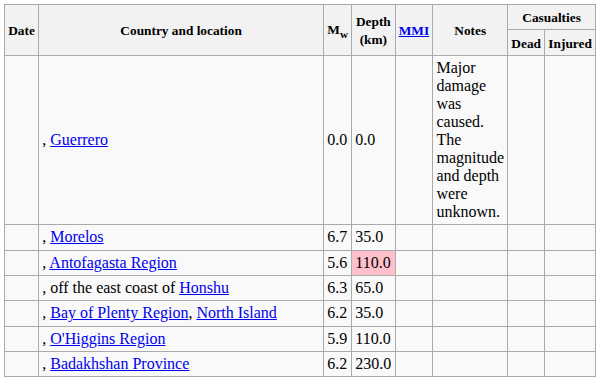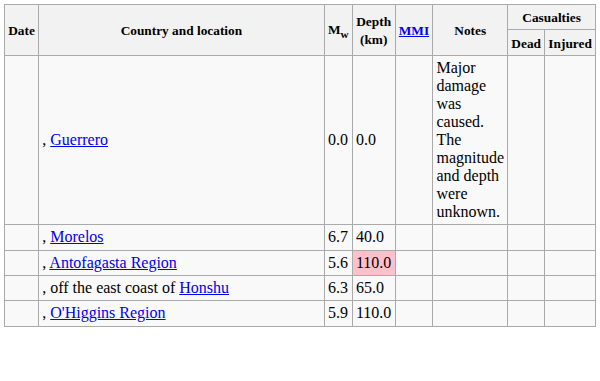 <table class="wikitable sortable sort-under" style="border:1px black; margin-left:1em;">
 <tr>
 <th rowspan="2"><small>Date</small></th>
 <th rowspan="2" style="width: 310px"><small>Country and location</small></th>
 <th rowspan="2"><small>M<sub>w</sub></small></th>
 <th rowspan="2"><small>Depth (km)</small></th>
 <th rowspan="2"><small><a href='#'>MMI</a></small></th>
 <th rowspan="2" class="unsortable"><small>Notes</small></th>
 <th colspan="2"><small>Casualties</small></th>
 </tr>
 <tr>
 <th><small>Dead</small></th>
 <th><small>Injured</small></th>
 </tr>
 <tr>
 <td></td>
 <td>, <a href='#'>Guerrero</a></td>
 <td>0.0</td>
 <td>0.0</td>
 <td></td>
 <td>Major damage was caused. The magnitude and depth were unknown.</td>
 <td></td>
 <td></td>
 </tr>
 <tr>
 <td></td>
 <td>, <a href='#'>Morelos</a></td>
 <td>6.7</td>
-<td>35.0</td>
+<td>40.0</td>
 <td></td>
 <td></td>
 <td></td>
 <td></td>
 </tr>
 <tr>
 <td></td>
 <td>, <a href='#'>Antofagasta Region</a></td>
 <td>5.6</td>
 <td style="background: pink;">110.0</td>
 <td></td>
 <td></td>
 <td></td>
 <td></td>
 </tr>
 <tr>
 <td></td>
 <td>, off the east coast of <a href='#'>Honshu</a></td>
 <td>6.3</td>
 <td>65.0</td>
 <td></td>
 <td></td>
 <td></td>
 <td></td>
 </tr>
 <tr>
 <td></td>
-<td>, <a href='#'>Bay of Plenty Region</a>, <a href='#'>North Island</a></td>
-<td>6.2</td>
-<td>35.0</td>
-<td></td>
-<td></td>
-<td></td>
-<td></td>
-</tr>
-<tr>
-<td></td>
 <td>, <a href='#'>O'Higgins Region</a></td>
 <td>5.9</td>
 <td>110.0</td>
 <td></td>
 <td></td>
 <td></td>
 <td></td>
 </tr>
-<tr>
-<td></td>
-<td>, <a href='#'>Badakhshan Province</a></td>
-<td>6.2</td>
-<td>230.0</td>
-<td></td>
-<td></td>
-<td></td>
-<td></td>
-</tr>
 </table>
